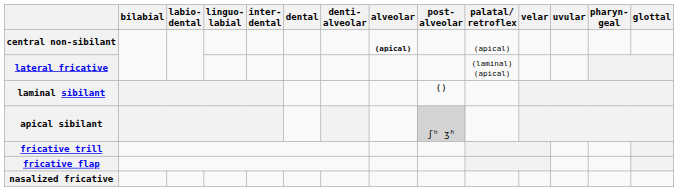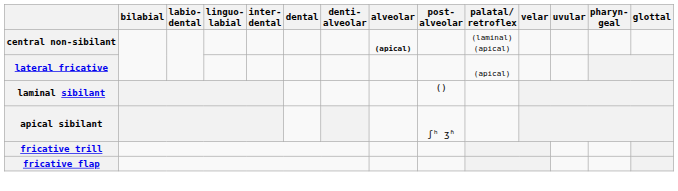 <table class="wikitable">
 <tr>
 <th></th>
 <th>bilabial</th>
 <th>labio-<br>dental</th>
 <th>linguo-<br>labial</th>
 <th>inter-<br>dental</th>
 <th>dental</th>
 <th>denti-<br>alveolar</th>
 <th>alveolar</th>
 <th>post-<br>alveolar</th>
 <th>palatal/<br>retroflex</th>
 <th>velar</th>
 <th>uvular</th>
 <th>pharyn-<br>geal</th>
 <th>glottal</th>
 </tr>
 <tr align=center>
 <th>central non-sibilant</th>
 <td rowspan=2></td>
 <td rowspan=2> <br></td>
 <td></td>
 <td></td>
 <td></td>
 <td></td>
 <td><strong><br> <small>(apical)</small></strong></td>
 <td></td>
-<td><br> <small>(apical)</small></td>
+<td> <small>(laminal)</small><br> <small>(apical)</small></td>
 <td> <br></td>
 <td></td>
 <td></td>
 <td> <br></td>
 </tr>
 <tr align=center>
 <th><a href='#'>lateral fricative</a></th>
 <td></td>
 <td></td>
 <td></td>
 <td></td>
 <td><br></td>
 <td></td>
-<td> <small>(laminal)</small><br> <small>(apical)</small></td>
+<td><br> <small>(apical)</small></td>
 <td></td>
 <td></td>
 <th colspan=2></th>
 </tr>
 <tr align=center>
 <th>laminal <a href='#'>sibilant</a></th>
 <th colspan=4></th>
 <td></td>
 <td></td>
 <td> <br></td>
 <td> ()<br><br></td>
 <td> <br></td>
 <th colspan=4></th>
 </tr>
 <tr align=center>
 <th>apical sibilant</th>
 <th colspan=4></th>
 <td></td>
 <th></th>
 <td></td>
-<td style="background: lightgrey;"><br><br>ʃʰ ʒʱ</td>
+<td><br><br>ʃʰ ʒʱ</td>
 <td> <br></td>
 <th colspan=4></th>
 </tr>
 <tr align=center>
 <th><a href='#'>fricative trill</a></th>
 <td colspan=6></td>
 <td></td>
 <td></td>
 <th colspan=2></th>
 <td></td>
 <td></td>
 <th></th>
 </tr>
 <tr align=center>
 <th><a href='#'>fricative flap</a></th>
 <td colspan=6></td>
 <td></td>
 <td></td>
 <th colspan=2></th>
 <td></td>
 <td></td>
 <th></th>
 </tr>
-<tr align=center>
-<th>nasalized fricative</th>
-<td></td>
-<td></td>
-<td></td>
-<td></td>
-<td></td>
-<td></td>
-<td></td>
-<td></td>
-<td></td>
-<td></td>
-<td></td>
-<td></td>
-<td></td>
-</tr>
 </table>
